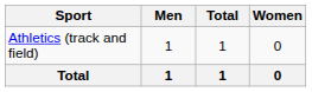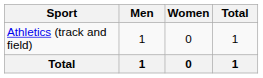 <table class="wikitable sortable" style="text-align:center;">
 <tr>
 <th width=150>Sport</th>
 <th width=55>Men</th>
+<th width=55>Women</th>
 <th width=55>Total</th>
-<th width=55>Women</th>
 </tr>
 <tr>
 <td align=left><a href='#'>Athletics</a> (track and field)</td>
 <td>1</td>
+<td>0</td>
 <td>1</td>
-<td>0</td>
 </tr>
 <tr>
 <th>Total</th>
 <th>1</th>
+<th>0</th>
 <th>1</th>
-<th>0</th>
 </tr>
 </table>
